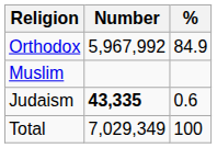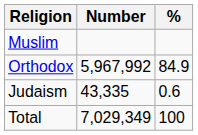 <table class="wikitable">
 <tr>
 <th>Religion</th>
 <th>Number</th>
 <th>%</th>
 </tr>
 <tr>
+<td><a href='#'>Muslim</a></td>
+<td></td>
+<td></td>
+</tr>
+<tr>
 <td><a href='#'>Orthodox</a></td>
 <td>5,967,992</td>
 <td>84.9</td>
 </tr>
 <tr>
-<td><a href='#'>Muslim</a></td>
-<td></td>
-<td></td>
-</tr>
-<tr>
 <td>Judaism</td>
-<td><strong>43,335</strong></td>
+<td>43,335</td>
 <td>0.6</td>
 </tr>
 <tr>
 <td>Total</td>
 <td>7,029,349</td>
 <td>100</td>
 </tr>
 </table>
